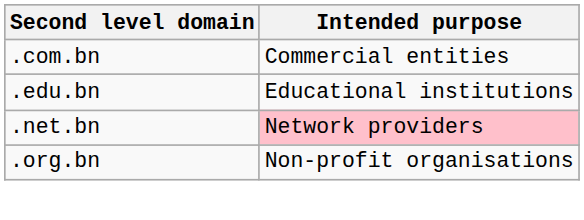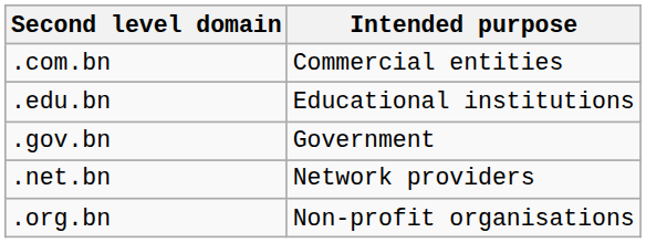 <table class="wikitable">
 <tr>
 <th>Second level domain</th>
 <th>Intended purpose</th>
 </tr>
 <tr>
 <td>.com.bn</td>
 <td>Commercial entities</td>
 </tr>
 <tr>
 <td>.edu.bn</td>
 <td>Educational institutions</td>
 </tr>
 <tr>
+<td>.gov.bn</td>
+<td>Government</td>
+</tr>
+<tr>
 <td>.net.bn</td>
-<td style="background: pink;">Network providers</td>
+<td>Network providers</td>
 </tr>
 <tr>
 <td>.org.bn</td>
 <td>Non-profit organisations</td>
 </tr>
 </table>
